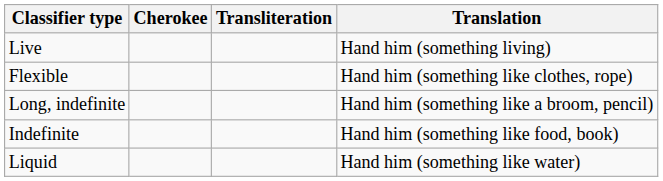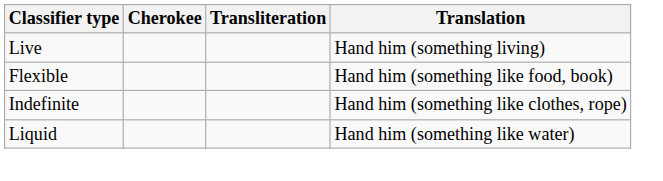 <table class="wikitable">
 <tr>
 <th>Classifier type</th>
 <th>Cherokee</th>
 <th>Transliteration</th>
 <th>Translation</th>
 </tr>
 <tr>
 <td>Live</td>
 <td></td>
 <td></td>
 <td>Hand him (something living)</td>
 </tr>
 <tr>
 <td>Flexible</td>
 <td></td>
 <td></td>
-<td>Hand him (something like clothes, rope)</td>
-</tr>
-<tr>
-<td>Long, indefinite</td>
-<td></td>
-<td></td>
-<td>Hand him (something like a broom, pencil)</td>
+<td>Hand him (something like food, book)</td>
 </tr>
 <tr>
 <td>Indefinite</td>
 <td></td>
 <td></td>
-<td>Hand him (something like food, book)</td>
+<td>Hand him (something like clothes, rope)</td>
 </tr>
 <tr>
 <td>Liquid</td>
 <td></td>
 <td></td>
 <td>Hand him (something like water)</td>
 </tr>
 </table>
